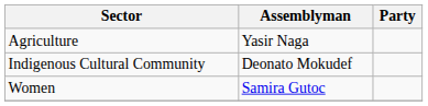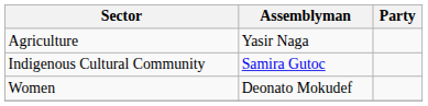 <table class="wikitable" width=50%; colspan= 4>
 <tr>
 <th>Sector</th>
 <th>Assemblyman</th>
 <th>Party</th>
 </tr>
 <tr>
 <td>Agriculture</td>
 <td>Yasir Naga</td>
 <td></td>
 </tr>
 <tr>
 <td>Indigenous Cultural Community</td>
-<td>Deonato Mokudef</td>
+<td><a href='#'>Samira Gutoc</a></td>
 <td></td>
 </tr>
 <tr>
 <td>Women</td>
-<td><a href='#'>Samira Gutoc</a></td>
+<td>Deonato Mokudef</td>
 <td></td>
 </tr>
 <tr>
 </tr>
 </table>
